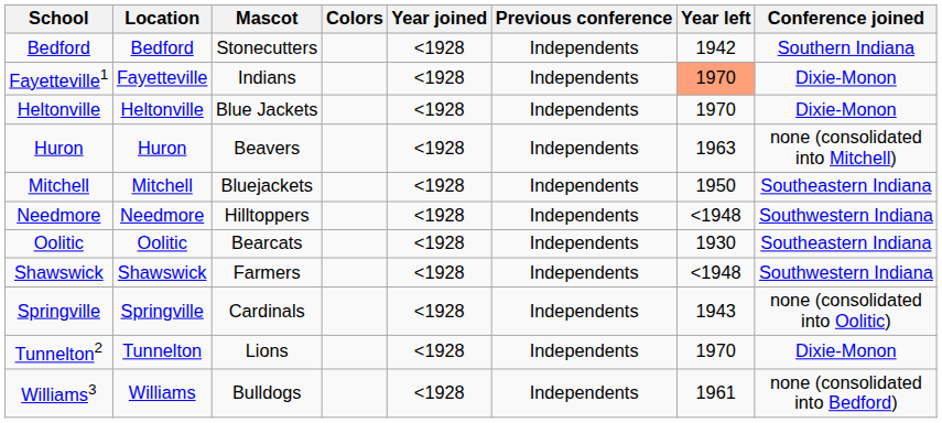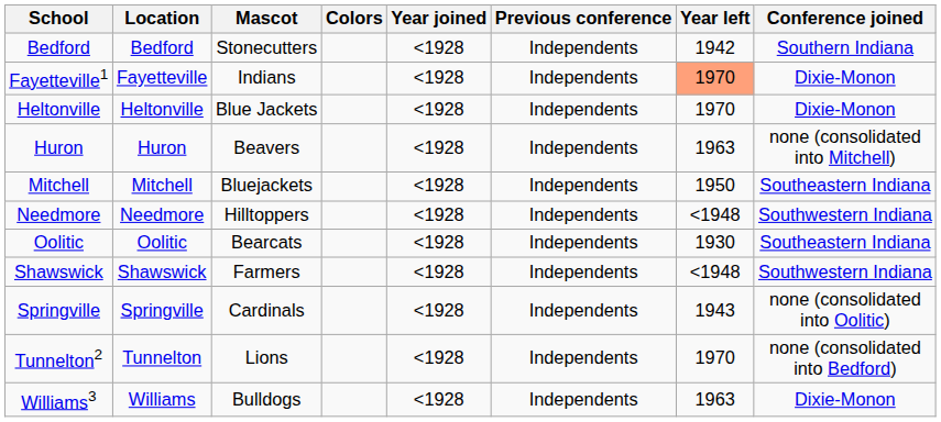 <table class="wikitable" style="text-align:center;">
 <tr>
 <th>School</th>
 <th>Location</th>
 <th>Mascot</th>
 <th>Colors</th>
 <th>Year joined</th>
 <th>Previous conference</th>
 <th>Year left</th>
 <th>Conference joined</th>
 </tr>
 <tr>
 <td><a href='#'>Bedford</a></td>
 <td><a href='#'>Bedford</a></td>
 <td>Stonecutters</td>
 <td> </td>
 <td><1928</td>
 <td>Independents</td>
 <td>1942</td>
 <td><a href='#'>Southern Indiana</a></td>
 </tr>
 <tr>
 <td><a href='#'>Fayetteville</a><sup>1</sup></td>
 <td><a href='#'>Fayetteville</a></td>
 <td>Indians</td>
 <td> </td>
 <td><1928</td>
 <td>Independents</td>
 <td style="background: lightsalmon;">1970</td>
 <td><a href='#'>Dixie-Monon</a></td>
 </tr>
 <tr>
 <td><a href='#'>Heltonville</a></td>
 <td><a href='#'>Heltonville</a></td>
 <td>Blue Jackets</td>
 <td> </td>
 <td><1928</td>
 <td>Independents</td>
 <td>1970</td>
 <td><a href='#'>Dixie-Monon</a></td>
 </tr>
 <tr>
 <td><a href='#'>Huron</a></td>
 <td><a href='#'>Huron</a></td>
 <td>Beavers</td>
 <td> </td>
 <td><1928</td>
 <td>Independents</td>
 <td>1963</td>
 <td>none (consolidated<br>into <a href='#'>Mitchell</a>)</td>
 </tr>
 <tr>
 <td><a href='#'>Mitchell</a></td>
 <td><a href='#'>Mitchell</a></td>
 <td>Bluejackets</td>
 <td> </td>
 <td><1928</td>
 <td>Independents</td>
 <td>1950</td>
 <td><a href='#'>Southeastern Indiana</a></td>
 </tr>
 <tr>
 <td><a href='#'>Needmore</a></td>
 <td><a href='#'>Needmore</a></td>
 <td>Hilltoppers</td>
 <td> </td>
 <td><1928</td>
 <td>Independents</td>
 <td><1948</td>
 <td><a href='#'>Southwestern Indiana</a></td>
 </tr>
 <tr>
 <td><a href='#'>Oolitic</a></td>
 <td><a href='#'>Oolitic</a></td>
 <td>Bearcats</td>
 <td> </td>
 <td><1928</td>
 <td>Independents</td>
 <td>1930</td>
 <td><a href='#'>Southeastern Indiana</a></td>
 </tr>
 <tr>
 <td><a href='#'>Shawswick</a></td>
 <td><a href='#'>Shawswick</a></td>
 <td>Farmers</td>
 <td> </td>
 <td><1928</td>
 <td>Independents</td>
 <td><1948</td>
 <td><a href='#'>Southwestern Indiana</a></td>
 </tr>
 <tr>
 <td><a href='#'>Springville</a></td>
 <td><a href='#'>Springville</a></td>
 <td>Cardinals</td>
 <td> </td>
 <td><1928</td>
 <td>Independents</td>
 <td>1943</td>
 <td>none (consolidated<br>into <a href='#'>Oolitic</a>)</td>
 </tr>
 <tr>
 <td><a href='#'>Tunnelton</a><sup>2</sup></td>
 <td><a href='#'>Tunnelton</a></td>
 <td>Lions</td>
 <td> </td>
 <td><1928</td>
 <td>Independents</td>
 <td>1970</td>
-<td><a href='#'>Dixie-Monon</a></td>
+<td>none (consolidated<br>into <a href='#'>Bedford</a>)</td>
 </tr>
 <tr>
 <td><a href='#'>Williams</a><sup>3</sup></td>
 <td><a href='#'>Williams</a></td>
 <td>Bulldogs</td>
 <td> </td>
 <td><1928</td>
 <td>Independents</td>
-<td>1961</td>
-<td>none (consolidated<br>into <a href='#'>Bedford</a>)</td>
+<td>1963</td>
+<td><a href='#'>Dixie-Monon</a></td>
 </tr>
 </table>
